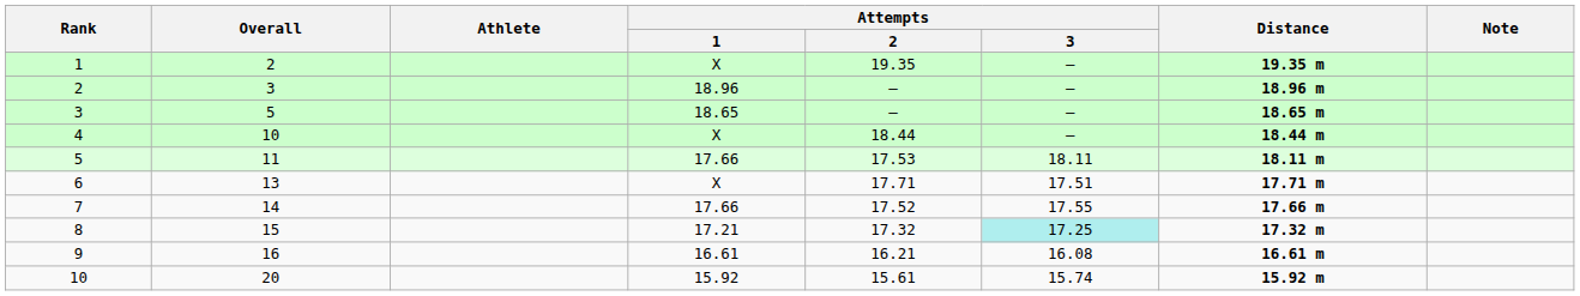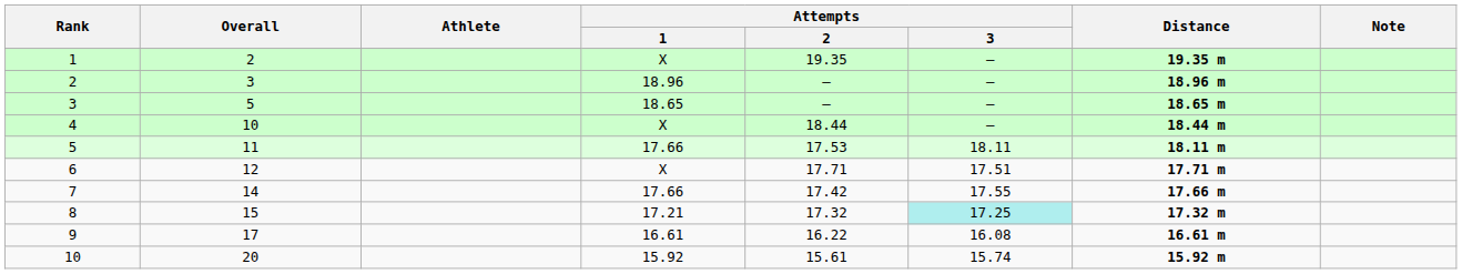 <table class="wikitable" style=" text-align:center; font-size:110%;" width="95%">
 <tr>
 <th rowspan="2">Rank</th>
 <th rowspan="2">Overall</th>
 <th rowspan="2">Athlete</th>
 <th colspan="3">Attempts</th>
 <th rowspan="2">Distance</th>
 <th rowspan="2">Note</th>
 </tr>
 <tr>
 <th>1</th>
 <th>2</th>
 <th>3</th>
 </tr>
 <tr style="background:#ccffcc;">
 <td>1</td>
 <td>2</td>
 <td align=left></td>
 <td>X</td>
 <td>19.35</td>
 <td>—</td>
 <td><strong>19.35 m </strong></td>
 <td></td>
 </tr>
 <tr style="background:#ccffcc;">
 <td>2</td>
 <td>3</td>
 <td align=left></td>
 <td>18.96</td>
 <td>—</td>
 <td>—</td>
 <td><strong>18.96 m </strong></td>
 <td></td>
 </tr>
 <tr style="background:#ccffcc;">
 <td>3</td>
 <td>5</td>
 <td align=left></td>
 <td>18.65</td>
 <td>—</td>
 <td>—</td>
 <td><strong>18.65 m </strong></td>
 <td></td>
 </tr>
 <tr style="background:#ccffcc;">
 <td>4</td>
 <td>10</td>
 <td align=left></td>
 <td>X</td>
 <td>18.44</td>
 <td>—</td>
 <td><strong>18.44 m </strong></td>
 <td></td>
 </tr>
 <tr style="background:#ddffdd;">
 <td>5</td>
 <td>11</td>
 <td align=left></td>
 <td>17.66</td>
 <td>17.53</td>
 <td>18.11</td>
 <td><strong>18.11 m </strong></td>
 <td></td>
 </tr>
 <tr>
 <td>6</td>
-<td>13</td>
+<td>12</td>
 <td align=left></td>
 <td>X</td>
 <td>17.71</td>
 <td>17.51</td>
 <td><strong>17.71 m </strong></td>
 <td></td>
 </tr>
 <tr>
 <td>7</td>
 <td>14</td>
 <td align=left></td>
 <td>17.66</td>
-<td>17.52</td>
+<td>17.42</td>
 <td>17.55</td>
 <td><strong>17.66 m </strong></td>
 <td></td>
 </tr>
 <tr>
 <td>8</td>
 <td>15</td>
 <td align=left></td>
 <td>17.21</td>
 <td>17.32</td>
 <td style="background: paleturquoise;">17.25</td>
 <td><strong>17.32 m </strong></td>
 <td></td>
 </tr>
 <tr>
 <td>9</td>
-<td>16</td>
+<td>17</td>
 <td align=left></td>
 <td>16.61</td>
-<td>16.21</td>
+<td>16.22</td>
 <td>16.08</td>
 <td><strong>16.61 m </strong></td>
 <td></td>
 </tr>
 <tr>
 <td>10</td>
 <td>20</td>
 <td align=left></td>
 <td>15.92</td>
 <td>15.61</td>
 <td>15.74</td>
 <td><strong>15.92 m </strong></td>
 <td></td>
 </tr>
 </table>
